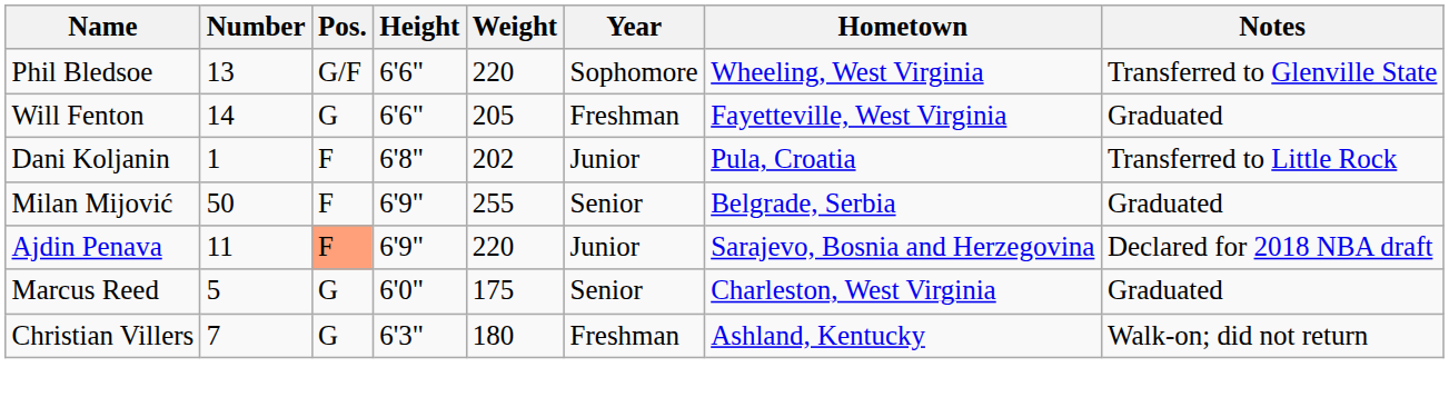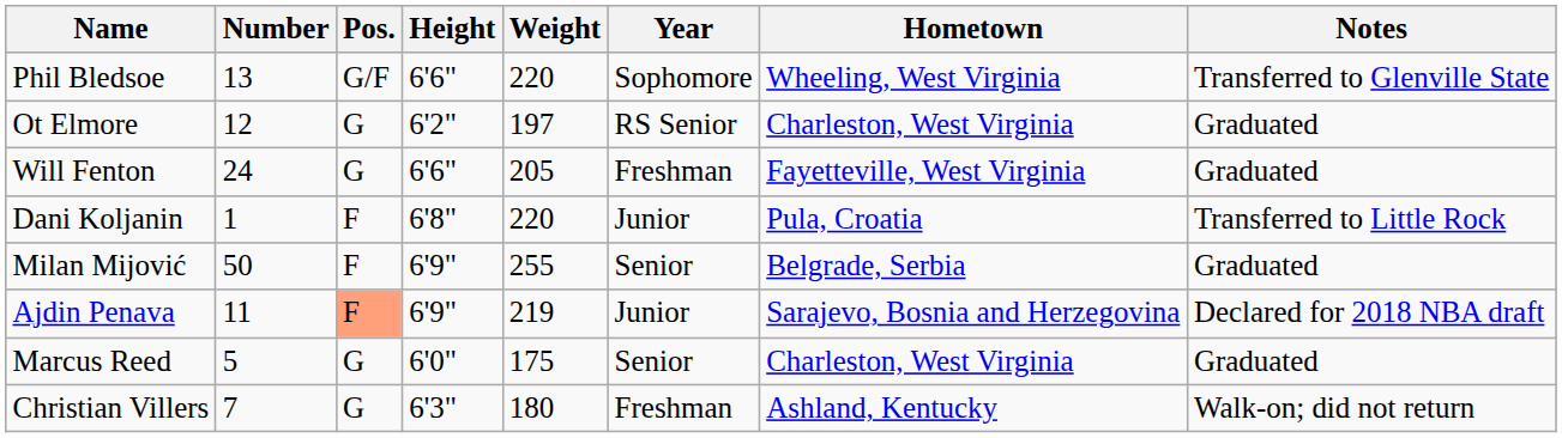 <table class="wikitable sortable" border="1">
 <tr>
 <th>Name</th>
 <th>Number</th>
 <th>Pos.</th>
 <th>Height</th>
 <th>Weight</th>
 <th>Year</th>
 <th>Hometown</th>
 <th class="unsortable">Notes</th>
 </tr>
 <tr>
 <td>Phil Bledsoe</td>
 <td>13</td>
 <td>G/F</td>
 <td>6'6"</td>
 <td>220</td>
 <td>Sophomore</td>
 <td><a href='#'>Wheeling, West Virginia</a></td>
 <td>Transferred to <a href='#'>Glenville State</a></td>
 </tr>
 <tr>
+<td>Ot Elmore</td>
+<td>12</td>
+<td>G</td>
+<td>6'2"</td>
+<td>197</td>
+<td>RS Senior</td>
+<td><a href='#'>Charleston, West Virginia</a></td>
+<td>Graduated</td>
+</tr>
+<tr>
 <td>Will Fenton</td>
-<td>14</td>
+<td>24</td>
 <td>G</td>
 <td>6'6"</td>
 <td>205</td>
 <td>Freshman</td>
 <td><a href='#'>Fayetteville, West Virginia</a></td>
 <td>Graduated</td>
 </tr>
 <tr>
 <td>Dani Koljanin</td>
 <td>1</td>
 <td>F</td>
 <td>6'8"</td>
-<td>202</td>
+<td>220</td>
 <td>Junior</td>
 <td><a href='#'>Pula, Croatia</a></td>
 <td>Transferred to <a href='#'>Little Rock</a></td>
 </tr>
 <tr>
 <td>Milan Mijović</td>
 <td>50</td>
 <td>F</td>
 <td>6'9"</td>
 <td>255</td>
 <td>Senior</td>
 <td><a href='#'>Belgrade, Serbia</a></td>
 <td>Graduated</td>
 </tr>
 <tr>
 <td><a href='#'>Ajdin Penava</a></td>
 <td>11</td>
 <td style="background: lightsalmon;">F</td>
 <td>6'9"</td>
-<td>220</td>
+<td>219</td>
 <td>Junior</td>
 <td><a href='#'>Sarajevo, Bosnia and Herzegovina</a></td>
 <td>Declared for <a href='#'>2018 NBA draft</a></td>
 </tr>
 <tr>
 <td>Marcus Reed</td>
 <td>5</td>
 <td>G</td>
 <td>6'0"</td>
 <td>175</td>
 <td>Senior</td>
 <td><a href='#'>Charleston, West Virginia</a></td>
 <td>Graduated</td>
 </tr>
 <tr>
 <td>Christian Villers</td>
 <td>7</td>
 <td>G</td>
 <td>6'3"</td>
 <td>180</td>
 <td>Freshman</td>
 <td><a href='#'>Ashland, Kentucky</a></td>
 <td>Walk-on; did not return</td>
 </tr>
 </table>
